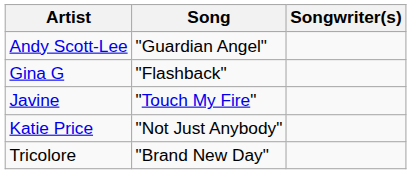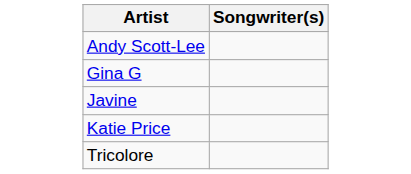 <table class="sortable wikitable" style="margin: 1em auto 1em auto;">
 <tr>
 <th>Artist</th>
-<th>Song</th>
 <th>Songwriter(s)</th>
 </tr>
 <tr>
 <td><a href='#'>Andy Scott-Lee</a></td>
-<td>"Guardian Angel"</td>
 <td></td>
 </tr>
 <tr>
 <td><a href='#'>Gina G</a></td>
-<td>"Flashback"</td>
 <td></td>
 </tr>
 <tr>
 <td><a href='#'>Javine</a></td>
-<td>"<a href='#'>Touch My Fire</a>"</td>
 <td></td>
 </tr>
 <tr>
 <td><a href='#'>Katie Price</a></td>
-<td>"Not Just Anybody"</td>
 <td></td>
 </tr>
 <tr>
 <td>Tricolore</td>
-<td>"Brand New Day"</td>
 <td></td>
 </tr>
 </table>
